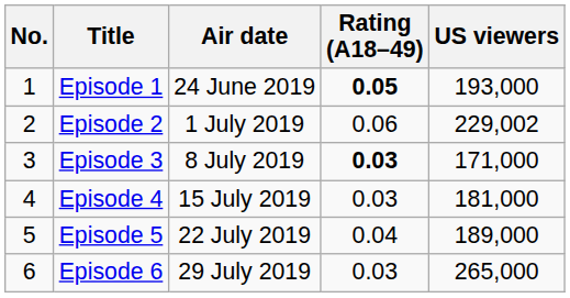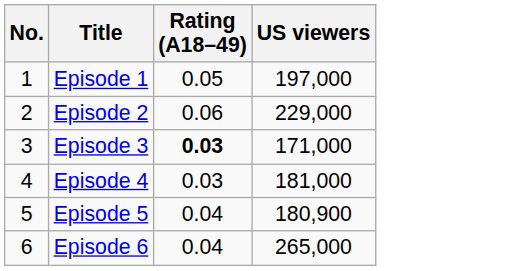 <table class=wikitable>
 <tr>
 <th>No.</th>
 <th>Title</th>
-<th>Air date</th>
 <th>Rating<br>(A18–49)</th>
 <th>US viewers</th>
 </tr>
 <tr align=center>
 <td>1</td>
 <td align=left><a href='#'>Episode 1</a></td>
-<td>24 June 2019</td>
-<td><strong>0.05</strong></td>
-<td>193,000</td>
+<td>0.05</td>
+<td>197,000</td>
 </tr>
 <tr align=center>
 <td>2</td>
 <td align=left><a href='#'>Episode 2</a></td>
-<td>1 July 2019</td>
 <td>0.06</td>
-<td>229,002</td>
+<td>229,000</td>
 </tr>
 <tr align=center>
 <td>3</td>
 <td align=left><a href='#'>Episode 3</a></td>
-<td>8 July 2019</td>
 <td><strong>0.03</strong></td>
 <td>171,000</td>
 </tr>
 <tr align=center>
 <td>4</td>
 <td align=left><a href='#'>Episode 4</a></td>
-<td>15 July 2019</td>
 <td>0.03</td>
 <td>181,000</td>
 </tr>
 <tr align=center>
 <td>5</td>
 <td align=left><a href='#'>Episode 5</a></td>
-<td>22 July 2019</td>
 <td>0.04</td>
-<td>189,000</td>
+<td>180,900</td>
 </tr>
 <tr align=center>
 <td>6</td>
 <td align=left><a href='#'>Episode 6</a></td>
-<td>29 July 2019</td>
-<td>0.03</td>
+<td>0.04</td>
 <td>265,000</td>
 </tr>
 </table>
